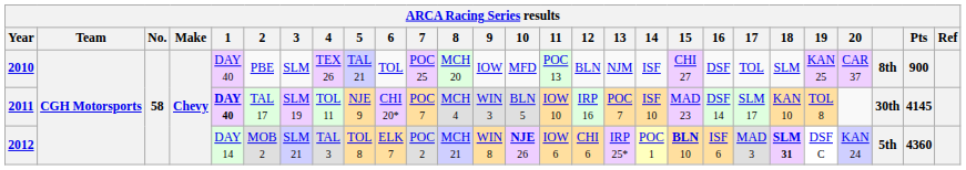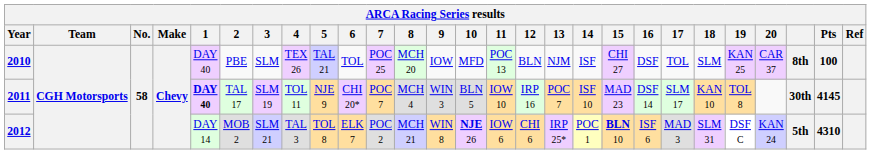 <table class="wikitable" style="text-align:center; font-size:75%">
 <tr>
 <th colspan=45><a href='#'>ARCA Racing Series</a> results</th>
 </tr>
 <tr>
 <th>Year</th>
 <th>Team</th>
 <th>No.</th>
 <th>Make</th>
 <th>1</th>
 <th>2</th>
 <th>3</th>
 <th>4</th>
 <th>5</th>
 <th>6</th>
 <th>7</th>
 <th>8</th>
 <th>9</th>
 <th>10</th>
 <th>11</th>
 <th>12</th>
 <th>13</th>
 <th>14</th>
 <th>15</th>
 <th>16</th>
 <th>17</th>
 <th>18</th>
 <th>19</th>
 <th>20</th>
 <th></th>
 <th>Pts</th>
 <th>Ref</th>
 </tr>
 <tr>
 <th><a href='#'>2010</a></th>
 <th rowspan=3><a href='#'>CGH Motorsports</a></th>
 <th rowspan=3>58</th>
 <th rowspan=3><a href='#'>Chevy</a></th>
 <td style="background:#EFCFFF;"><a href='#'>DAY</a> <br><small>40</small></td>
 <td><a href='#'>PBE</a></td>
 <td><a href='#'>SLM</a></td>
 <td style="background:#EFCFFF;"><a href='#'>TEX</a> <br><small>26</small></td>
 <td style="background:#CFCFFF;"><a href='#'>TAL</a> <br><small>21</small></td>
 <td><a href='#'>TOL</a></td>
 <td style="background:#EFCFFF;"><a href='#'>POC</a> <br><small>25</small></td>
 <td style="background:#DFFFDF;"><a href='#'>MCH</a> <br><small>20</small></td>
 <td><a href='#'>IOW</a></td>
 <td><a href='#'>MFD</a></td>
 <td style="background:#DFFFDF;"><a href='#'>POC</a> <br><small>13</small></td>
 <td><a href='#'>BLN</a></td>
 <td><a href='#'>NJM</a></td>
 <td><a href='#'>ISF</a></td>
 <td style="background:#EFCFFF;"><a href='#'>CHI</a> <br><small>27</small></td>
 <td><a href='#'>DSF</a></td>
 <td><a href='#'>TOL</a></td>
 <td><a href='#'>SLM</a></td>
 <td style="background:#EFCFFF;"><a href='#'>KAN</a> <br><small>25</small></td>
 <td style="background:#EFCFFF;"><a href='#'>CAR</a> <br><small>37</small></td>
 <th>8th</th>
-<th>900</th>
+<th>100</th>
 <th></th>
 </tr>
 <tr>
 <th><a href='#'>2011</a></th>
 <td style="background:#EFCFFF;"><strong><a href='#'>DAY</a> <br><small>40</small></strong></td>
 <td style="background:#DFFFDF;"><a href='#'>TAL</a> <br><small>17</small></td>
 <td style="background:#EFCFFF;"><a href='#'>SLM</a> <br><small>19</small></td>
 <td style="background:#DFFFDF;"><a href='#'>TOL</a> <br><small>11</small></td>
 <td style="background:#FFDF9F;"><a href='#'>NJE</a> <br><small>9</small></td>
 <td style="background:#EFCFFF;"><a href='#'>CHI</a> <br><small>20*</small></td>
 <td style="background:#FFDF9F;"><a href='#'>POC</a> <br><small>7</small></td>
 <td style="background:#DFDFDF;"><a href='#'>MCH</a> <br><small>4</small></td>
 <td style="background:#DFDFDF;"><a href='#'>WIN</a> <br><small>3</small></td>
 <td style="background:#DFDFDF;"><a href='#'>BLN</a> <br><small>5</small></td>
 <td style="background:#FFDF9F;"><a href='#'>IOW</a> <br><small>10</small></td>
 <td style="background:#DFFFDF;"><a href='#'>IRP</a> <br><small>16</small></td>
 <td style="background:#FFDF9F;"><a href='#'>POC</a> <br><small>7</small></td>
 <td style="background:#FFDF9F;"><a href='#'>ISF</a> <br><small>10</small></td>
 <td style="background:#EFCFFF;"><a href='#'>MAD</a> <br><small>23</small></td>
 <td style="background:#DFFFDF;"><a href='#'>DSF</a> <br><small>14</small></td>
 <td style="background:#DFFFDF;"><a href='#'>SLM</a> <br><small>17</small></td>
 <td style="background:#FFDF9F;"><a href='#'>KAN</a> <br><small>10</small></td>
 <td style="background:#FFDF9F;"><a href='#'>TOL</a> <br><small>8</small></td>
 <td></td>
 <th>30th</th>
 <th>4145</th>
 <th></th>
 </tr>
 <tr>
 <th><a href='#'>2012</a></th>
 <td style="background:#DFFFDF;"><a href='#'>DAY</a> <br><small>14</small></td>
 <td style="background:#DFDFDF;"><a href='#'>MOB</a> <br><small>2</small></td>
 <td style="background:#CFCFFF;"><a href='#'>SLM</a> <br><small>21</small></td>
 <td style="background:#DFDFDF;"><a href='#'>TAL</a> <br><small>3</small></td>
 <td style="background:#FFDF9F;"><a href='#'>TOL</a> <br><small>8</small></td>
 <td style="background:#FFDF9F;"><a href='#'>ELK</a> <br><small>7</small></td>
 <td style="background:#DFDFDF;"><a href='#'>POC</a> <br><small>2</small></td>
 <td style="background:#CFCFFF;"><a href='#'>MCH</a> <br><small>21</small></td>
 <td style="background:#FFDF9F;"><a href='#'>WIN</a> <br><small>8</small></td>
 <td style="background:#EFCFFF;"><strong><a href='#'>NJE</a></strong> <br><small>26</small></td>
 <td style="background:#FFDF9F;"><a href='#'>IOW</a> <br><small>6</small></td>
 <td style="background:#FFDF9F;"><a href='#'>CHI</a> <br><small>6</small></td>
 <td style="background:#EFCFFF;"><a href='#'>IRP</a> <br><small>25*</small></td>
 <td style="background:#FFFFBF;"><a href='#'>POC</a> <br><small>1</small></td>
 <td style="background:#FFDF9F;"><strong><a href='#'>BLN</a></strong> <br><small>10</small></td>
 <td style="background:#FFDF9F;"><a href='#'>ISF</a> <br><small>6</small></td>
 <td style="background:#DFDFDF;"><a href='#'>MAD</a> <br><small>3</small></td>
-<td style="background:#EFCFFF;"><strong><a href='#'>SLM</a> <br><small>31</small></strong></td>
+<td style="background:#EFCFFF;"><a href='#'>SLM</a> <br><small>31</small></td>
 <td style="background:#FFFFFF;"><a href='#'>DSF</a> <br><small>C</small></td>
 <td style="background:#CFCFFF;"><a href='#'>KAN</a> <br><small>24</small></td>
 <th>5th</th>
-<th>4360</th>
+<th>4310</th>
 <th></th>
 </tr>
 </table>
